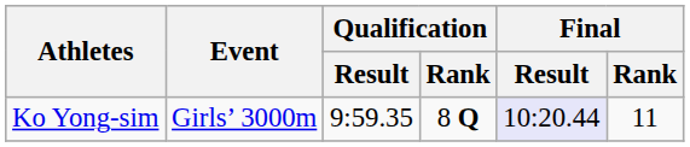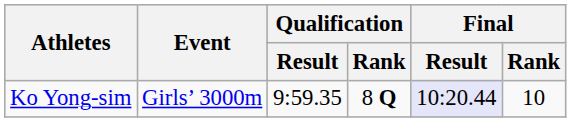 <table class="wikitable" border="1" style="font-size:90%">
 <tr>
 <th rowspan=2>Athletes</th>
 <th rowspan=2>Event</th>
 <th colspan=2>Qualification</th>
 <th colspan=2>Final</th>
 </tr>
 <tr>
 <th>Result</th>
 <th>Rank</th>
 <th>Result</th>
 <th>Rank</th>
 </tr>
 <tr>
 <td><a href='#'>Ko Yong-sim</a></td>
 <td><a href='#'>Girls’ 3000m</a></td>
 <td align=center>9:59.35</td>
 <td align=center>8 <strong>Q</strong></td>
 <td align=center style="background: lavender;">10:20.44</td>
-<td align=center>11</td>
+<td align=center>10</td>
 </tr>
 </table>
